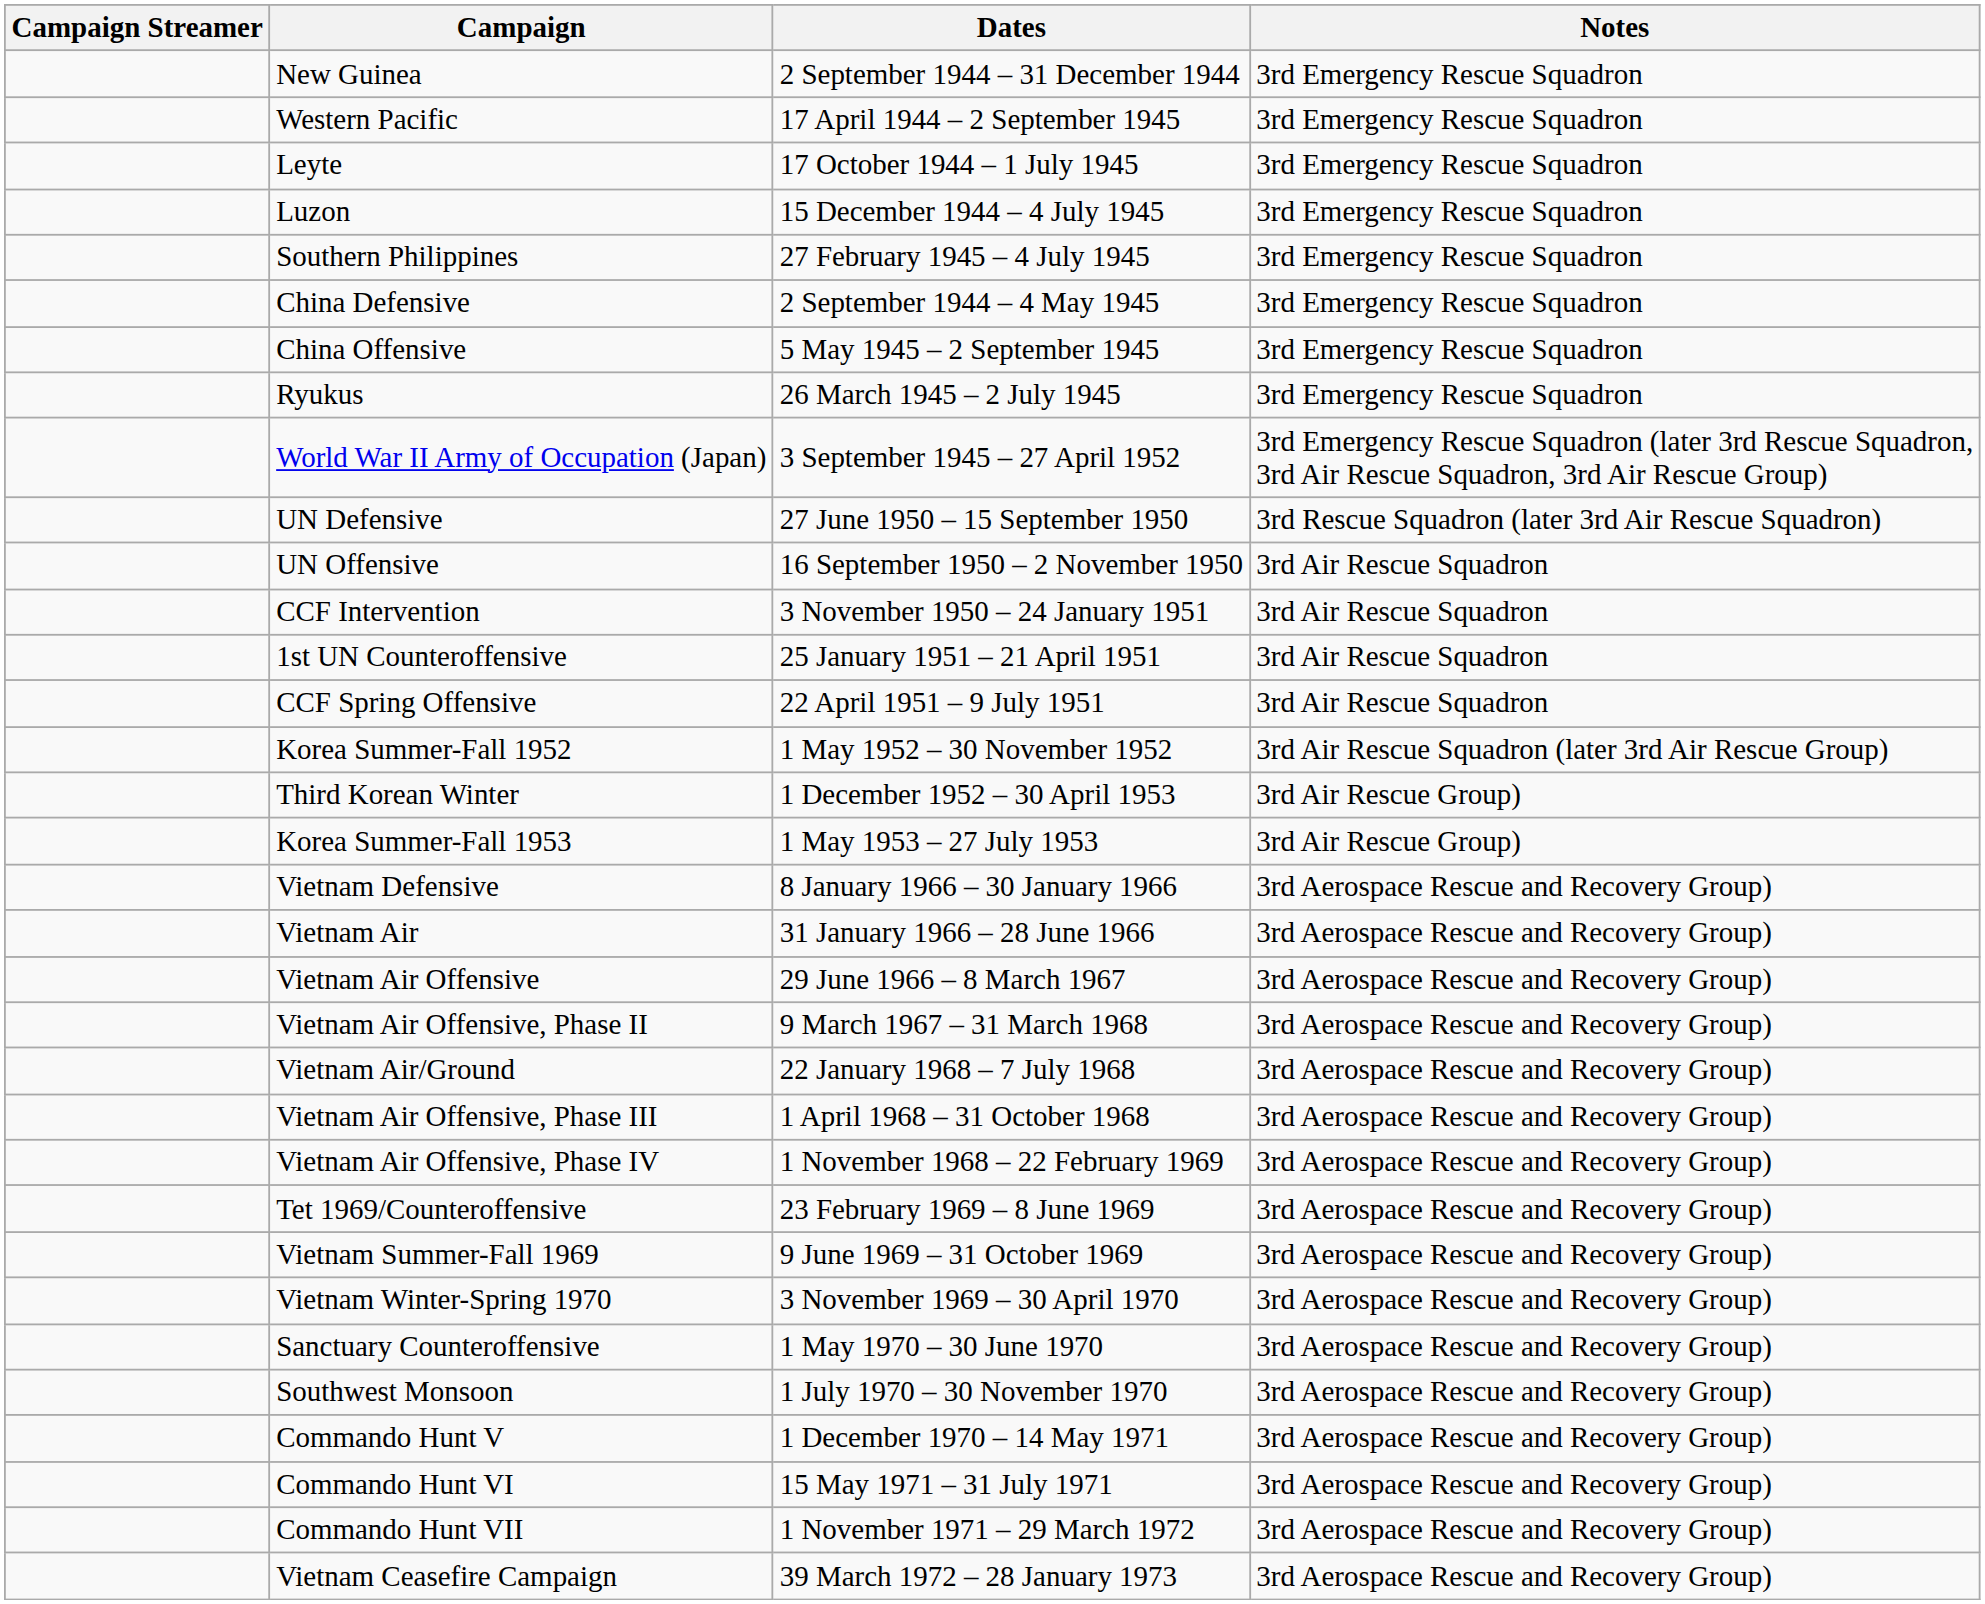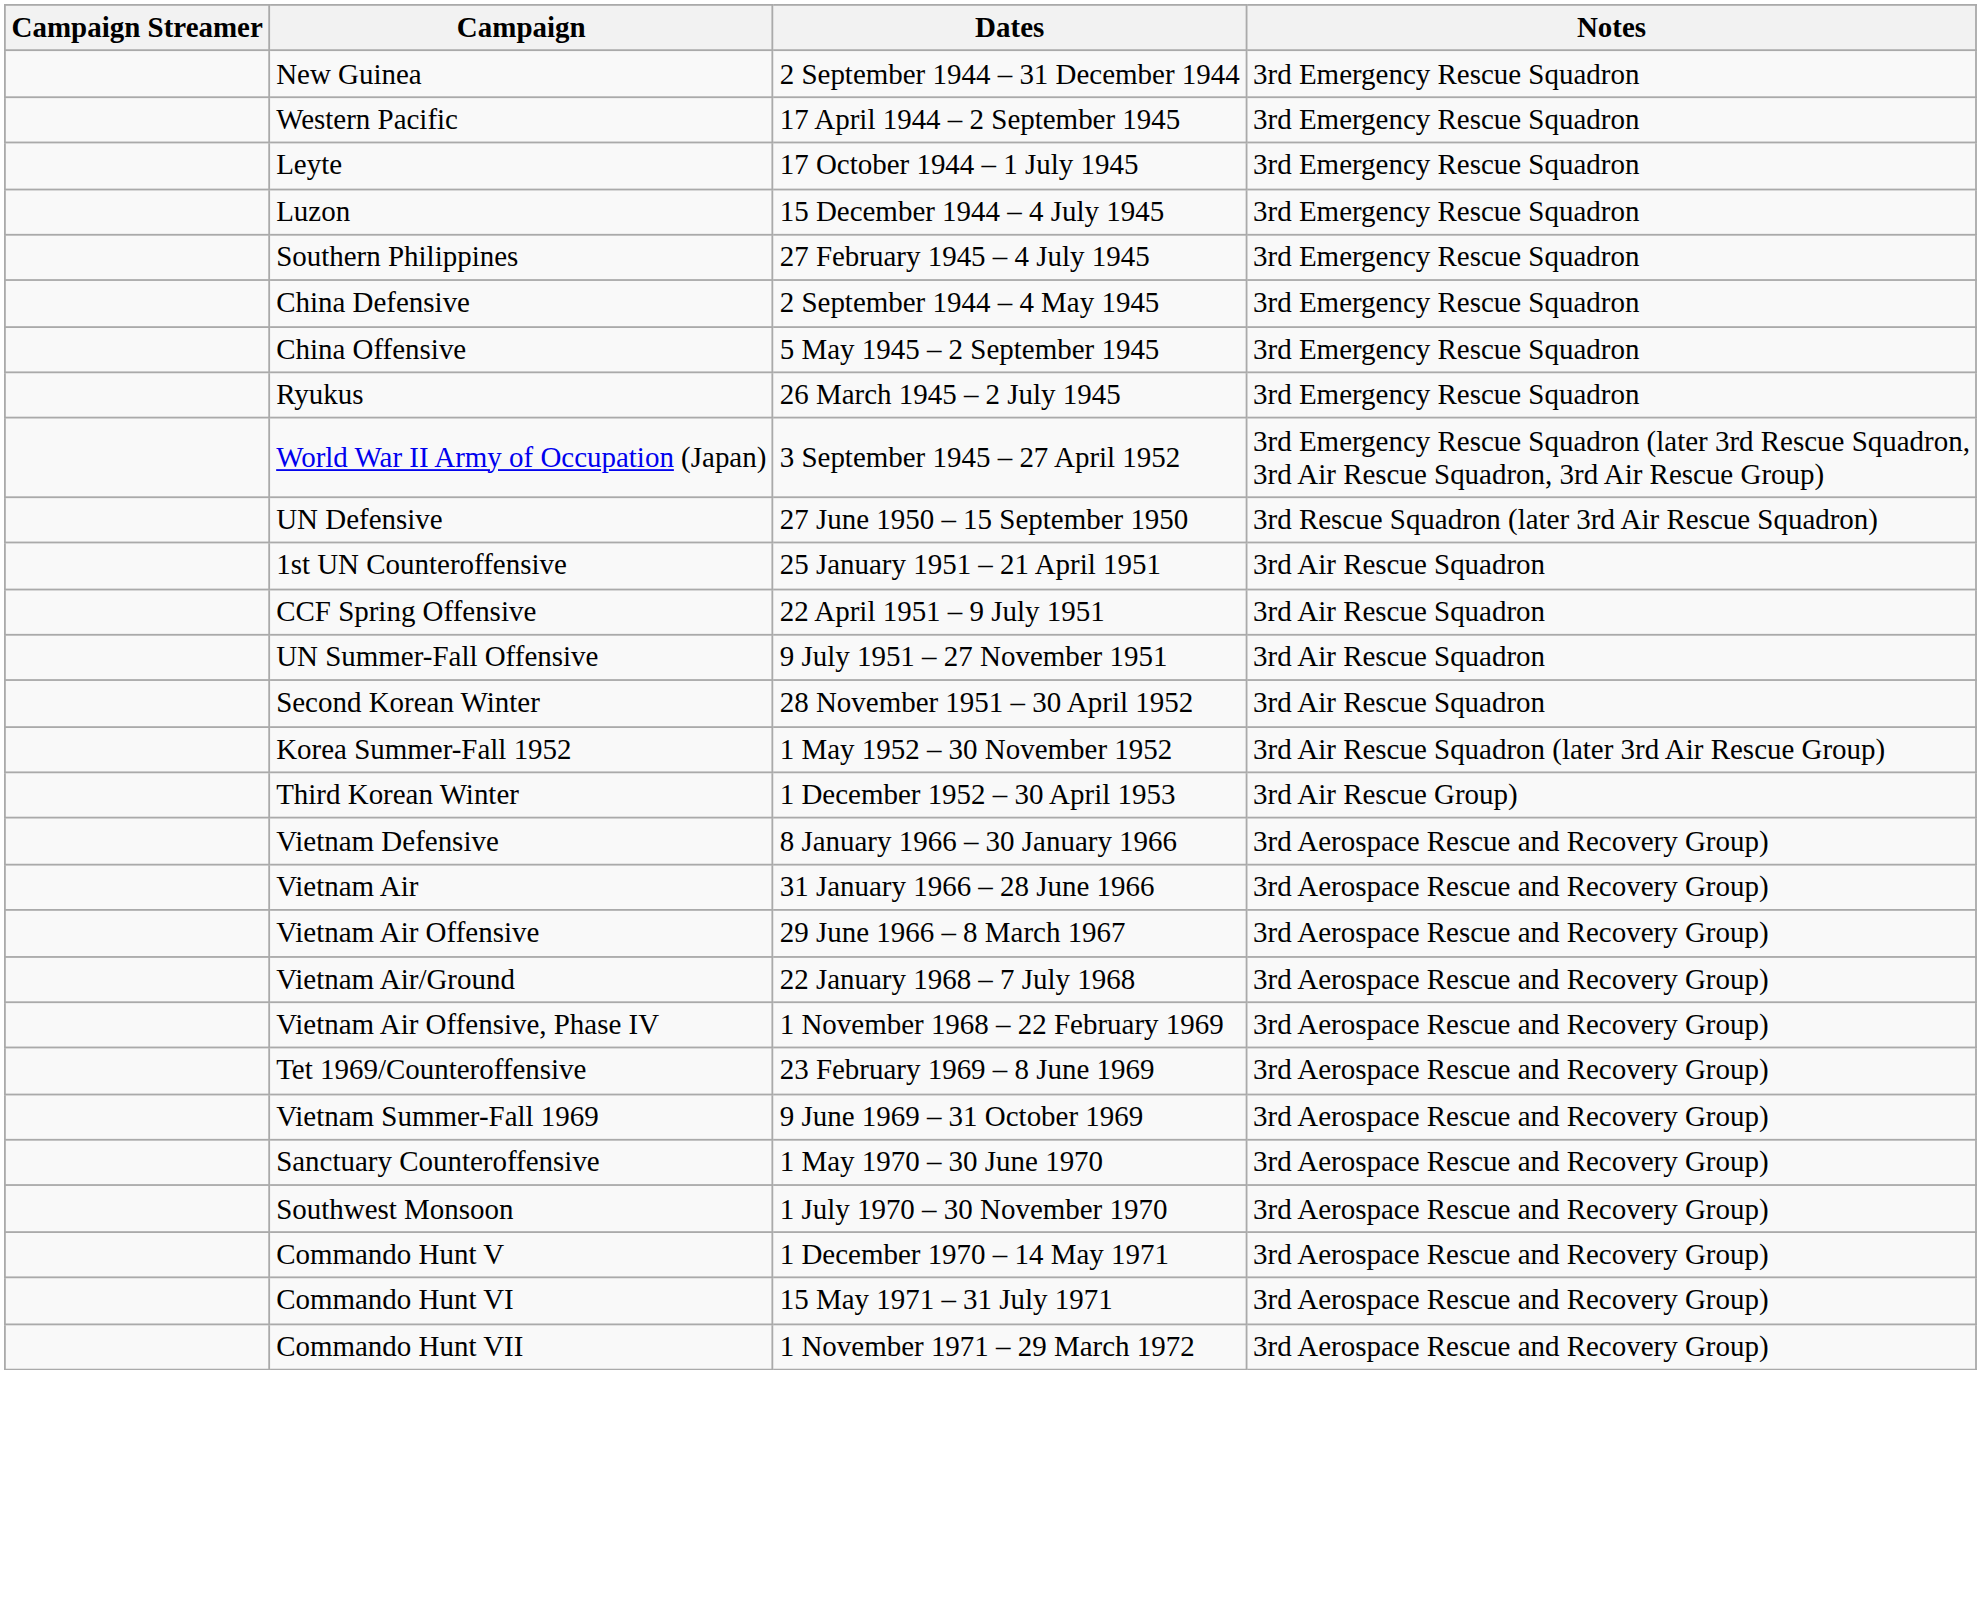 <table class="wikitable">
 <tr style="background:#efefef;">
 <th>Campaign Streamer</th>
 <th>Campaign</th>
 <th>Dates</th>
 <th>Notes</th>
 </tr>
 <tr>
 <td></td>
 <td>New Guinea</td>
 <td>2 September 1944 – 31 December 1944</td>
 <td>3rd Emergency Rescue Squadron</td>
 </tr>
 <tr>
 <td></td>
 <td>Western Pacific</td>
 <td>17 April 1944 – 2 September 1945</td>
 <td>3rd Emergency Rescue Squadron</td>
 </tr>
 <tr>
 <td></td>
 <td>Leyte</td>
 <td>17 October 1944 – 1 July 1945</td>
 <td>3rd Emergency Rescue Squadron</td>
 </tr>
 <tr>
 <td></td>
 <td>Luzon</td>
 <td>15 December 1944 – 4 July 1945</td>
 <td>3rd Emergency Rescue Squadron</td>
 </tr>
 <tr>
 <td></td>
 <td>Southern Philippines</td>
 <td>27 February 1945 – 4 July 1945</td>
 <td>3rd Emergency Rescue Squadron</td>
 </tr>
 <tr>
 <td></td>
 <td>China Defensive</td>
 <td>2 September 1944 – 4 May 1945</td>
 <td>3rd Emergency Rescue Squadron</td>
 </tr>
 <tr>
 <td></td>
 <td>China Offensive</td>
 <td>5 May 1945 – 2 September 1945</td>
 <td>3rd Emergency Rescue Squadron</td>
 </tr>
 <tr>
 <td></td>
 <td>Ryukus</td>
 <td>26 March 1945 – 2 July 1945</td>
 <td>3rd Emergency Rescue Squadron</td>
 </tr>
 <tr>
 <td></td>
 <td><a href='#'>World War II Army of Occupation</a> (Japan)</td>
 <td>3 September 1945 – 27 April 1952</td>
 <td>3rd Emergency Rescue Squadron (later 3rd Rescue Squadron,<br> 3rd Air Rescue Squadron, 3rd Air Rescue Group)</td>
 </tr>
 <tr>
 <td></td>
 <td>UN Defensive</td>
 <td>27 June 1950 – 15 September 1950</td>
 <td>3rd Rescue Squadron (later 3rd Air Rescue Squadron)</td>
 </tr>
 <tr>
 <td></td>
-<td>UN Offensive</td>
-<td>16 September 1950 – 2 November 1950</td>
-<td>3rd Air Rescue Squadron</td>
-</tr>
-<tr>
-<td></td>
-<td>CCF Intervention</td>
-<td>3 November 1950 – 24 January 1951</td>
-<td>3rd Air Rescue Squadron</td>
-</tr>
-<tr>
-<td></td>
 <td>1st UN Counteroffensive</td>
 <td>25 January 1951 – 21 April 1951</td>
 <td>3rd Air Rescue Squadron</td>
 </tr>
 <tr>
 <td></td>
 <td>CCF Spring Offensive</td>
 <td>22 April 1951 – 9 July 1951</td>
 <td>3rd Air Rescue Squadron</td>
 </tr>
 <tr>
 <td></td>
+<td>UN Summer-Fall Offensive</td>
+<td>9 July 1951 – 27 November 1951</td>
+<td>3rd Air Rescue Squadron</td>
+</tr>
+<tr>
+<td></td>
+<td>Second Korean Winter</td>
+<td>28 November 1951 – 30 April 1952</td>
+<td>3rd Air Rescue Squadron</td>
+</tr>
+<tr>
+<td></td>
 <td>Korea Summer-Fall 1952</td>
 <td>1 May 1952 – 30 November 1952</td>
 <td>3rd Air Rescue Squadron (later 3rd Air Rescue Group)</td>
 </tr>
 <tr>
 <td></td>
 <td>Third Korean Winter</td>
 <td>1 December 1952 – 30 April 1953</td>
-<td>3rd Air Rescue Group)</td>
-</tr>
-<tr>
-<td></td>
-<td>Korea Summer-Fall 1953</td>
-<td>1 May 1953 – 27 July 1953</td>
 <td>3rd Air Rescue Group)</td>
 </tr>
 <tr>
 <td></td>
 <td>Vietnam Defensive</td>
 <td>8 January 1966 – 30 January 1966</td>
 <td>3rd Aerospace Rescue and Recovery Group)</td>
 </tr>
 <tr>
 <td></td>
 <td>Vietnam Air</td>
 <td>31 January 1966 – 28 June 1966</td>
 <td>3rd Aerospace Rescue and Recovery Group)</td>
 </tr>
 <tr>
 <td></td>
 <td>Vietnam Air Offensive</td>
 <td>29 June 1966 – 8 March 1967</td>
 <td>3rd Aerospace Rescue and Recovery Group)</td>
 </tr>
 <tr>
 <td></td>
-<td>Vietnam Air Offensive, Phase II</td>
-<td>9 March 1967 – 31 March 1968</td>
-<td>3rd Aerospace Rescue and Recovery Group)</td>
-</tr>
-<tr>
-<td></td>
 <td>Vietnam Air/Ground</td>
 <td>22 January 1968 – 7 July 1968</td>
-<td>3rd Aerospace Rescue and Recovery Group)</td>
-</tr>
-<tr>
-<td></td>
-<td>Vietnam Air Offensive, Phase III</td>
-<td>1 April 1968 – 31 October 1968</td>
 <td>3rd Aerospace Rescue and Recovery Group)</td>
 </tr>
 <tr>
 <td></td>
 <td>Vietnam Air Offensive, Phase IV</td>
 <td>1 November 1968 – 22 February 1969</td>
 <td>3rd Aerospace Rescue and Recovery Group)</td>
 </tr>
 <tr>
 <td></td>
 <td>Tet 1969/Counteroffensive</td>
 <td>23 February 1969 – 8 June 1969</td>
 <td>3rd Aerospace Rescue and Recovery Group)</td>
 </tr>
 <tr>
 <td></td>
 <td>Vietnam Summer-Fall 1969</td>
 <td>9 June 1969 – 31 October 1969</td>
-<td>3rd Aerospace Rescue and Recovery Group)</td>
-</tr>
-<tr>
-<td></td>
-<td>Vietnam Winter-Spring 1970</td>
-<td>3 November 1969 – 30 April 1970</td>
 <td>3rd Aerospace Rescue and Recovery Group)</td>
 </tr>
 <tr>
 <td></td>
 <td>Sanctuary Counteroffensive</td>
 <td>1 May 1970 – 30 June 1970</td>
 <td>3rd Aerospace Rescue and Recovery Group)</td>
 </tr>
 <tr>
 <td></td>
 <td>Southwest Monsoon</td>
 <td>1 July 1970 – 30 November 1970</td>
 <td>3rd Aerospace Rescue and Recovery Group)</td>
 </tr>
 <tr>
 <td></td>
 <td>Commando Hunt V</td>
 <td>1 December 1970 – 14 May 1971</td>
 <td>3rd Aerospace Rescue and Recovery Group)</td>
 </tr>
 <tr>
 <td></td>
 <td>Commando Hunt VI</td>
 <td>15 May 1971 – 31 July 1971</td>
 <td>3rd Aerospace Rescue and Recovery Group)</td>
 </tr>
 <tr>
 <td></td>
 <td>Commando Hunt VII</td>
 <td>1 November 1971 – 29 March 1972</td>
 <td>3rd Aerospace Rescue and Recovery Group)</td>
 </tr>
-<tr>
-<td></td>
-<td>Vietnam Ceasefire Campaign</td>
-<td>39 March 1972 – 28 January 1973</td>
-<td>3rd Aerospace Rescue and Recovery Group)</td>
-</tr>
 </table>
